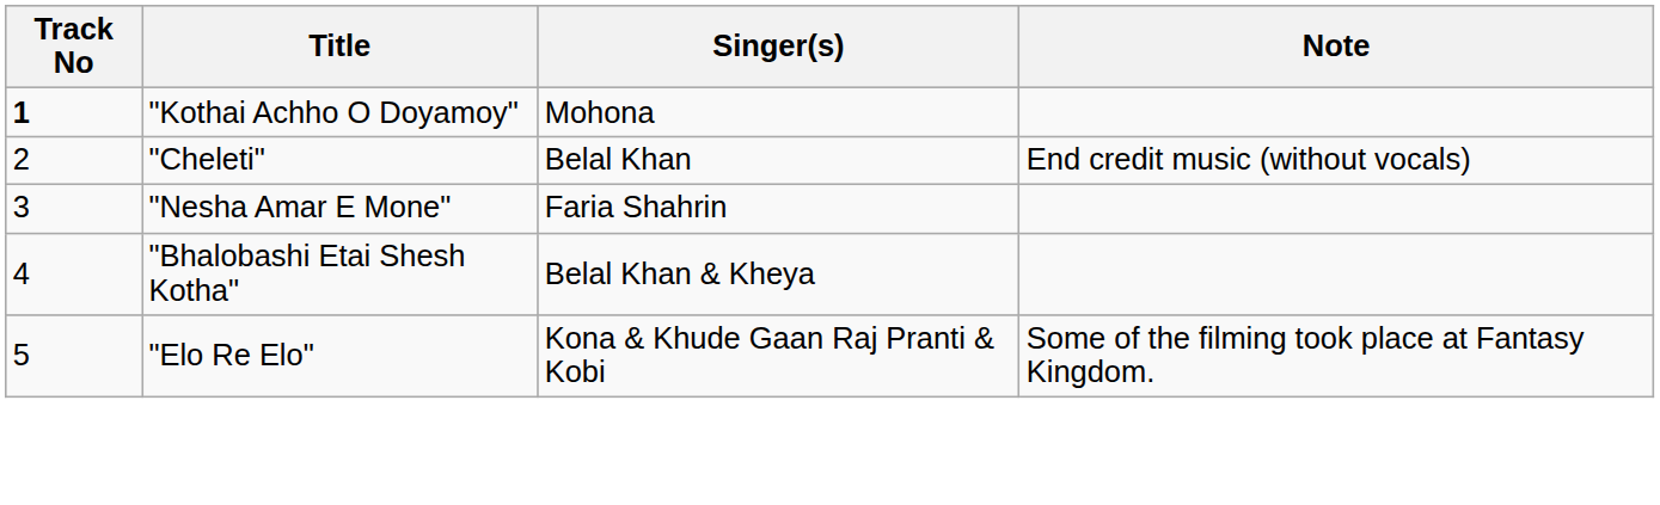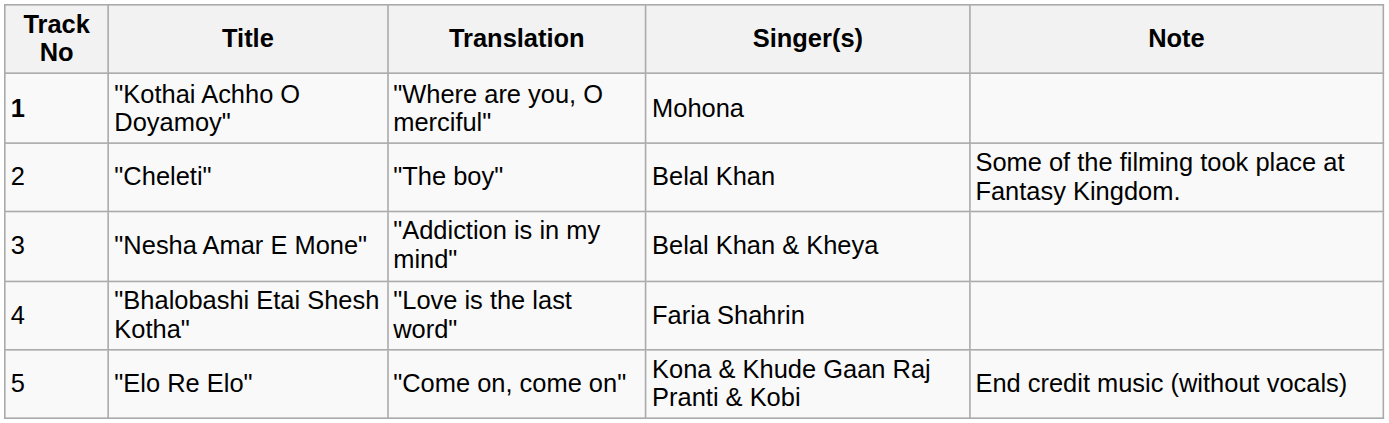 <table class="wikitable">
 <tr>
 <th>Track No</th>
 <th>Title</th>
+<th>Translation</th>
 <th>Singer(s)</th>
 <th>Note</th>
 </tr>
 <tr>
 <td><strong>1</strong></td>
 <td>"Kothai Achho O Doyamoy"</td>
+<td>"Where are you, O merciful"</td>
 <td>Mohona</td>
 <td></td>
 </tr>
 <tr>
 <td>2</td>
 <td>"Cheleti"</td>
+<td>"The boy"</td>
 <td>Belal Khan</td>
-<td>End credit music (without vocals)</td>
+<td>Some of the filming took place at Fantasy Kingdom.</td>
 </tr>
 <tr>
 <td>3</td>
 <td>"Nesha Amar E Mone"</td>
-<td>Faria Shahrin</td>
+<td>"Addiction is in my mind"</td>
+<td>Belal Khan & Kheya</td>
 <td></td>
 </tr>
 <tr>
 <td>4</td>
 <td>"Bhalobashi Etai Shesh Kotha"</td>
-<td>Belal Khan & Kheya</td>
+<td>"Love is the last word"</td>
+<td>Faria Shahrin</td>
 <td></td>
 </tr>
 <tr>
 <td>5</td>
 <td>"Elo Re Elo"</td>
+<td>"Come on, come on"</td>
 <td>Kona & Khude Gaan Raj Pranti & Kobi</td>
-<td>Some of the filming took place at Fantasy Kingdom.</td>
+<td>End credit music (without vocals)</td>
 </tr>
 </table>
